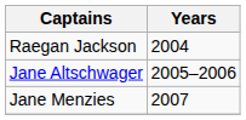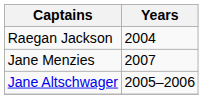 <table class="wikitable collapsible">
 <tr>
 <th>Captains</th>
 <th>Years</th>
 </tr>
 <tr>
 <td>Raegan Jackson</td>
 <td>2004</td>
 </tr>
 <tr>
+<td>Jane Menzies</td>
+<td>2007</td>
+</tr>
+<tr>
 <td><a href='#'>Jane Altschwager</a></td>
 <td>2005–2006</td>
 </tr>
 <tr>
-<td>Jane Menzies</td>
-<td>2007</td>
-</tr>
-<tr>
 </tr>
 </table>
